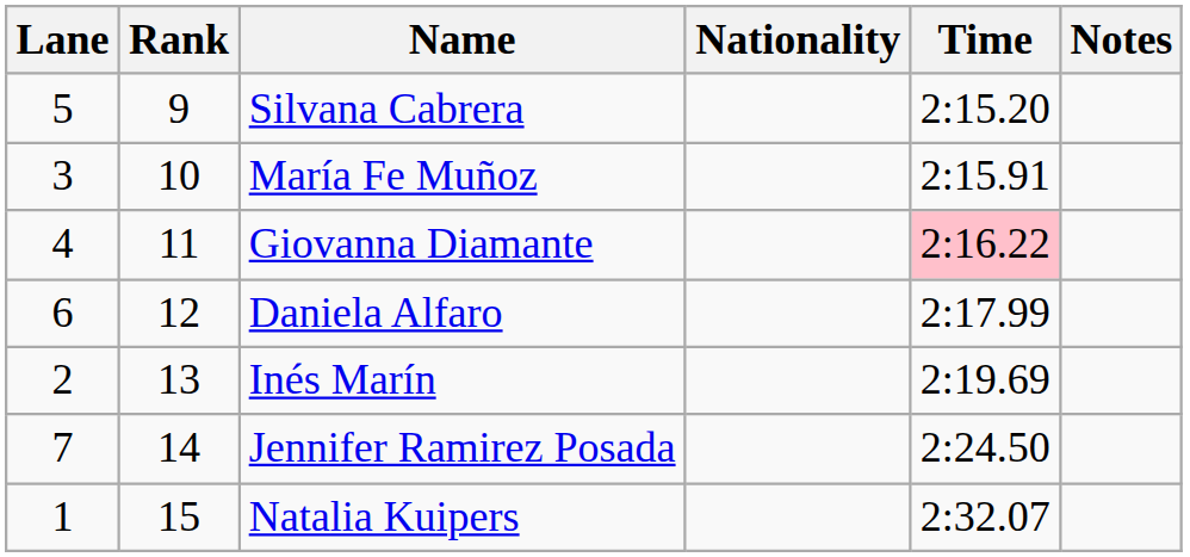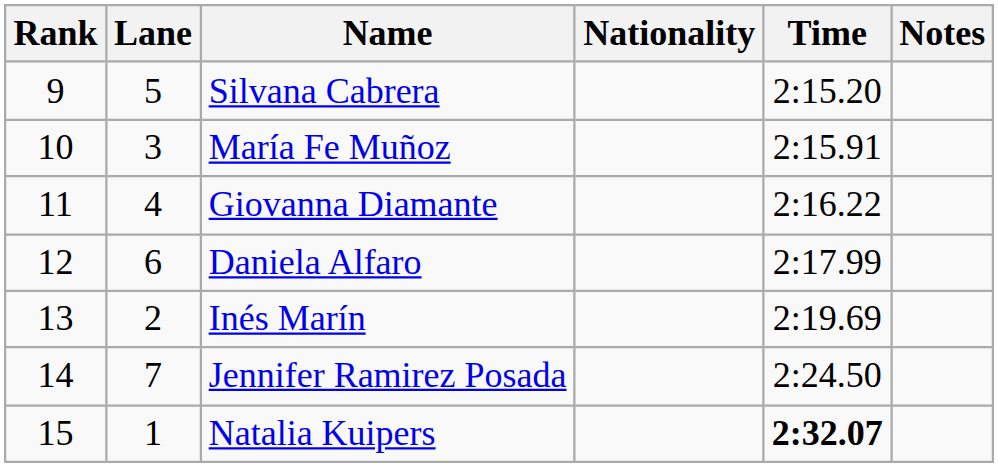 <table class="wikitable sortable" style="text-align:center">
 <tr>
+<th>Rank</th>
 <th>Lane</th>
-<th>Rank</th>
 <th>Name</th>
 <th>Nationality</th>
 <th>Time</th>
 <th>Notes</th>
 </tr>
 <tr>
+<td>9</td>
 <td>5</td>
-<td>9</td>
 <td align=left><a href='#'>Silvana Cabrera</a></td>
 <td align=left></td>
 <td>2:15.20</td>
 <td></td>
 </tr>
 <tr>
+<td>10</td>
 <td>3</td>
-<td>10</td>
 <td align=left><a href='#'>María Fe Muñoz</a></td>
 <td align=left></td>
 <td>2:15.91</td>
 <td></td>
 </tr>
 <tr>
+<td>11</td>
 <td>4</td>
-<td>11</td>
 <td align=left><a href='#'>Giovanna Diamante</a></td>
 <td align=left></td>
-<td style="background: pink;">2:16.22</td>
+<td>2:16.22</td>
 <td></td>
 </tr>
 <tr>
+<td>12</td>
 <td>6</td>
-<td>12</td>
 <td align=left><a href='#'>Daniela Alfaro</a></td>
 <td align=left></td>
 <td>2:17.99</td>
 <td></td>
 </tr>
 <tr>
+<td>13</td>
 <td>2</td>
-<td>13</td>
 <td align=left><a href='#'>Inés Marín</a></td>
 <td align=left></td>
 <td>2:19.69</td>
 <td></td>
 </tr>
 <tr>
+<td>14</td>
 <td>7</td>
-<td>14</td>
 <td align=left><a href='#'>Jennifer Ramirez Posada</a></td>
 <td align=left></td>
 <td>2:24.50</td>
 <td></td>
 </tr>
 <tr>
+<td>15</td>
 <td>1</td>
-<td>15</td>
 <td align=left><a href='#'>Natalia Kuipers</a></td>
 <td align=left></td>
-<td>2:32.07</td>
+<td><strong>2:32.07</strong></td>
 <td></td>
 </tr>
 </table>
